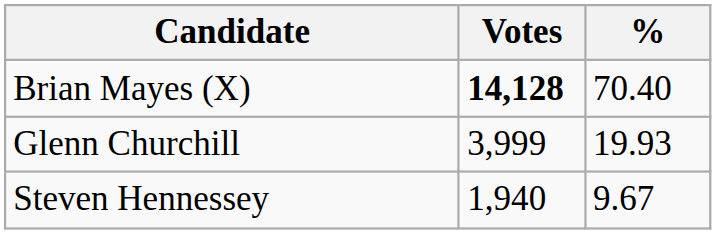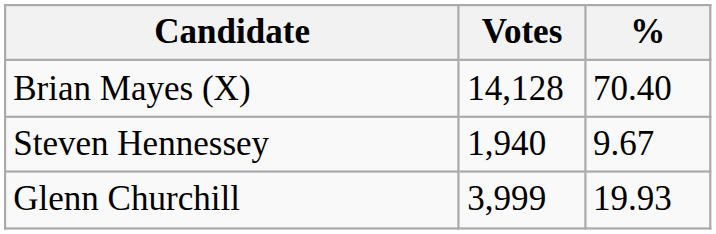 <table class="wikitable sortable">
 <tr>
 <th bgcolor="#DDDDFF" width="200px">Candidate</th>
 <th bgcolor="#DDDDFF" width="50px">Votes</th>
 <th bgcolor="#DDDDFF" width="50px">%</th>
 </tr>
 <tr>
 <td>Brian Mayes (X)</td>
-<td><strong>14,128</strong></td>
+<td>14,128</td>
 <td>70.40</td>
+</tr>
+<tr>
+<td>Steven Hennessey</td>
+<td>1,940</td>
+<td>9.67</td>
 </tr>
 <tr>
 <td>Glenn Churchill</td>
 <td>3,999</td>
 <td>19.93</td>
 </tr>
-<tr>
-<td>Steven Hennessey</td>
-<td>1,940</td>
-<td>9.67</td>
-</tr>
 </table>
